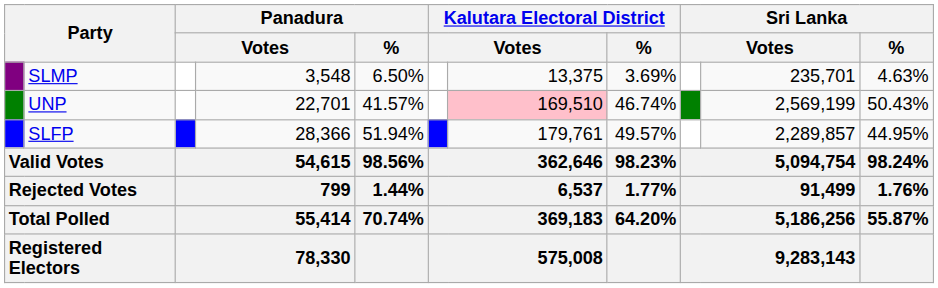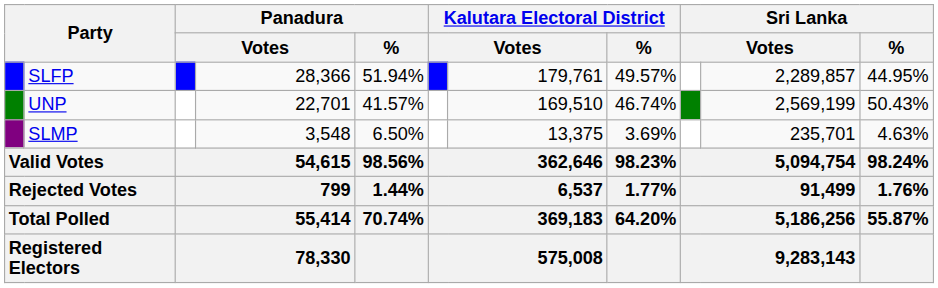 <table class="wikitable">
 <tr>
 <th colspan="2" width="144px"rowspan="2">Party</th>
 <th colspan="3" width="216px">Panadura</th>
 <th colspan="3" width="216px"><a href='#'>Kalutara Electoral District</a></th>
 <th colspan="3" width="216px">Sri Lanka</th>
 </tr>
 <tr>
 <th colspan="2" width="144px">Votes</th>
 <th>%</th>
 <th colspan="2" width="144px">Votes</th>
 <th>%</th>
 <th colspan="2" width="144px">Votes</th>
 <th>%</th>
 </tr>
 <tr>
+<td style="background-color:blue;" width="10px"></td>
+<td style="text-align:left;"><a href='#'>SLFP</a></td>
+<td style="background-color:blue;" width="10px"></td>
+<td style="text-align:right;">28,366</td>
+<td style="text-align:right;">51.94%</td>
+<td style="background-color:blue;" width="10px"></td>
+<td style="text-align:right;">179,761</td>
+<td style="text-align:right;">49.57%</td>
+<td style="background-color:white;" width="10px"></td>
+<td style="text-align:right;">2,289,857</td>
+<td style="text-align:right;">44.95%</td>
+</tr>
+<tr>
+<td style="background-color:green;" width="10px"></td>
+<td style="text-align:left;"><a href='#'>UNP</a></td>
+<td style="background-color:white;" width="10px"></td>
+<td style="text-align:right;">22,701</td>
+<td style="text-align:right;">41.57%</td>
+<td style="background-color:white;" width="10px"></td>
+<td style="text-align:right;">169,510</td>
+<td style="text-align:right;">46.74%</td>
+<td style="background-color:green;" width="10px"></td>
+<td style="text-align:right;">2,569,199</td>
+<td style="text-align:right;">50.43%</td>
+</tr>
+<tr>
 <td style="background-color:purple;" width="10px"></td>
 <td style="text-align:left;"><a href='#'>SLMP</a></td>
 <td style="background-color:white;" width="10px"></td>
 <td style="text-align:right;">3,548</td>
 <td style="text-align:right;">6.50%</td>
 <td style="background-color:white;" width="10px"></td>
 <td style="text-align:right;">13,375</td>
 <td style="text-align:right;">3.69%</td>
 <td style="background-color:white;" width="10px"></td>
 <td style="text-align:right;">235,701</td>
 <td style="text-align:right;">4.63%</td>
-</tr>
-<tr>
-<td style="background-color:green;" width="10px"></td>
-<td style="text-align:left;"><a href='#'>UNP</a></td>
-<td style="background-color:white;" width="10px"></td>
-<td style="text-align:right;">22,701</td>
-<td style="text-align:right;">41.57%</td>
-<td style="background-color:white;" width="10px"></td>
-<td style="background: pink; text-align:right;">169,510</td>
-<td style="text-align:right;">46.74%</td>
-<td style="background-color:green;" width="10px"></td>
-<td style="text-align:right;">2,569,199</td>
-<td style="text-align:right;">50.43%</td>
-</tr>
-<tr>
-<td style="background-color:blue;" width="10px"></td>
-<td style="text-align:left;"><a href='#'>SLFP</a></td>
-<td style="background-color:blue;" width="10px"></td>
-<td style="text-align:right;">28,366</td>
-<td style="text-align:right;">51.94%</td>
-<td style="background-color:blue;" width="10px"></td>
-<td style="text-align:right;">179,761</td>
-<td style="text-align:right;">49.57%</td>
-<td style="background-color:white;" width="10px"></td>
-<td style="text-align:right;">2,289,857</td>
-<td style="text-align:right;">44.95%</td>
 </tr>
 <tr>
 <th colspan="2" width="144px"style="text-align:left;">Valid Votes</th>
 <th style="text-align:right;"colspan="2" width="144px">54,615</th>
 <th style="text-align:right;">98.56%</th>
 <th style="text-align:right;"colspan="2" width="144px">362,646</th>
 <th style="text-align:right;">98.23%</th>
 <th style="text-align:right;"colspan="2" width="144px">5,094,754</th>
 <th style="text-align:right;">98.24%</th>
 </tr>
 <tr>
 <th colspan="2" width="144px"style="text-align:left;">Rejected Votes</th>
 <th style="text-align:right;"colspan="2" width="144px">799</th>
 <th style="text-align:right;">1.44%</th>
 <th style="text-align:right;"colspan="2" width="144px">6,537</th>
 <th style="text-align:right;">1.77%</th>
 <th style="text-align:right;"colspan="2" width="144px">91,499</th>
 <th style="text-align:right;">1.76%</th>
 </tr>
 <tr>
 <th colspan="2" width="144px"style="text-align:left;">Total Polled</th>
 <th style="text-align:right;"colspan="2" width="144px">55,414</th>
 <th style="text-align:right;">70.74%</th>
 <th style="text-align:right;"colspan="2" width="144px">369,183</th>
 <th style="text-align:right;">64.20%</th>
 <th style="text-align:right;"colspan="2" width="144px">5,186,256</th>
 <th style="text-align:right;">55.87%</th>
 </tr>
 <tr>
 <th colspan="2" width="144px"style="text-align:left;">Registered Electors</th>
 <th style="text-align:right;"colspan="2" width="144px">78,330</th>
 <th></th>
 <th style="text-align:right;"colspan="2" width="144px">575,008</th>
 <th></th>
 <th style="text-align:right;"colspan="2" width="144px">9,283,143</th>
 <th></th>
 </tr>
 </table>
